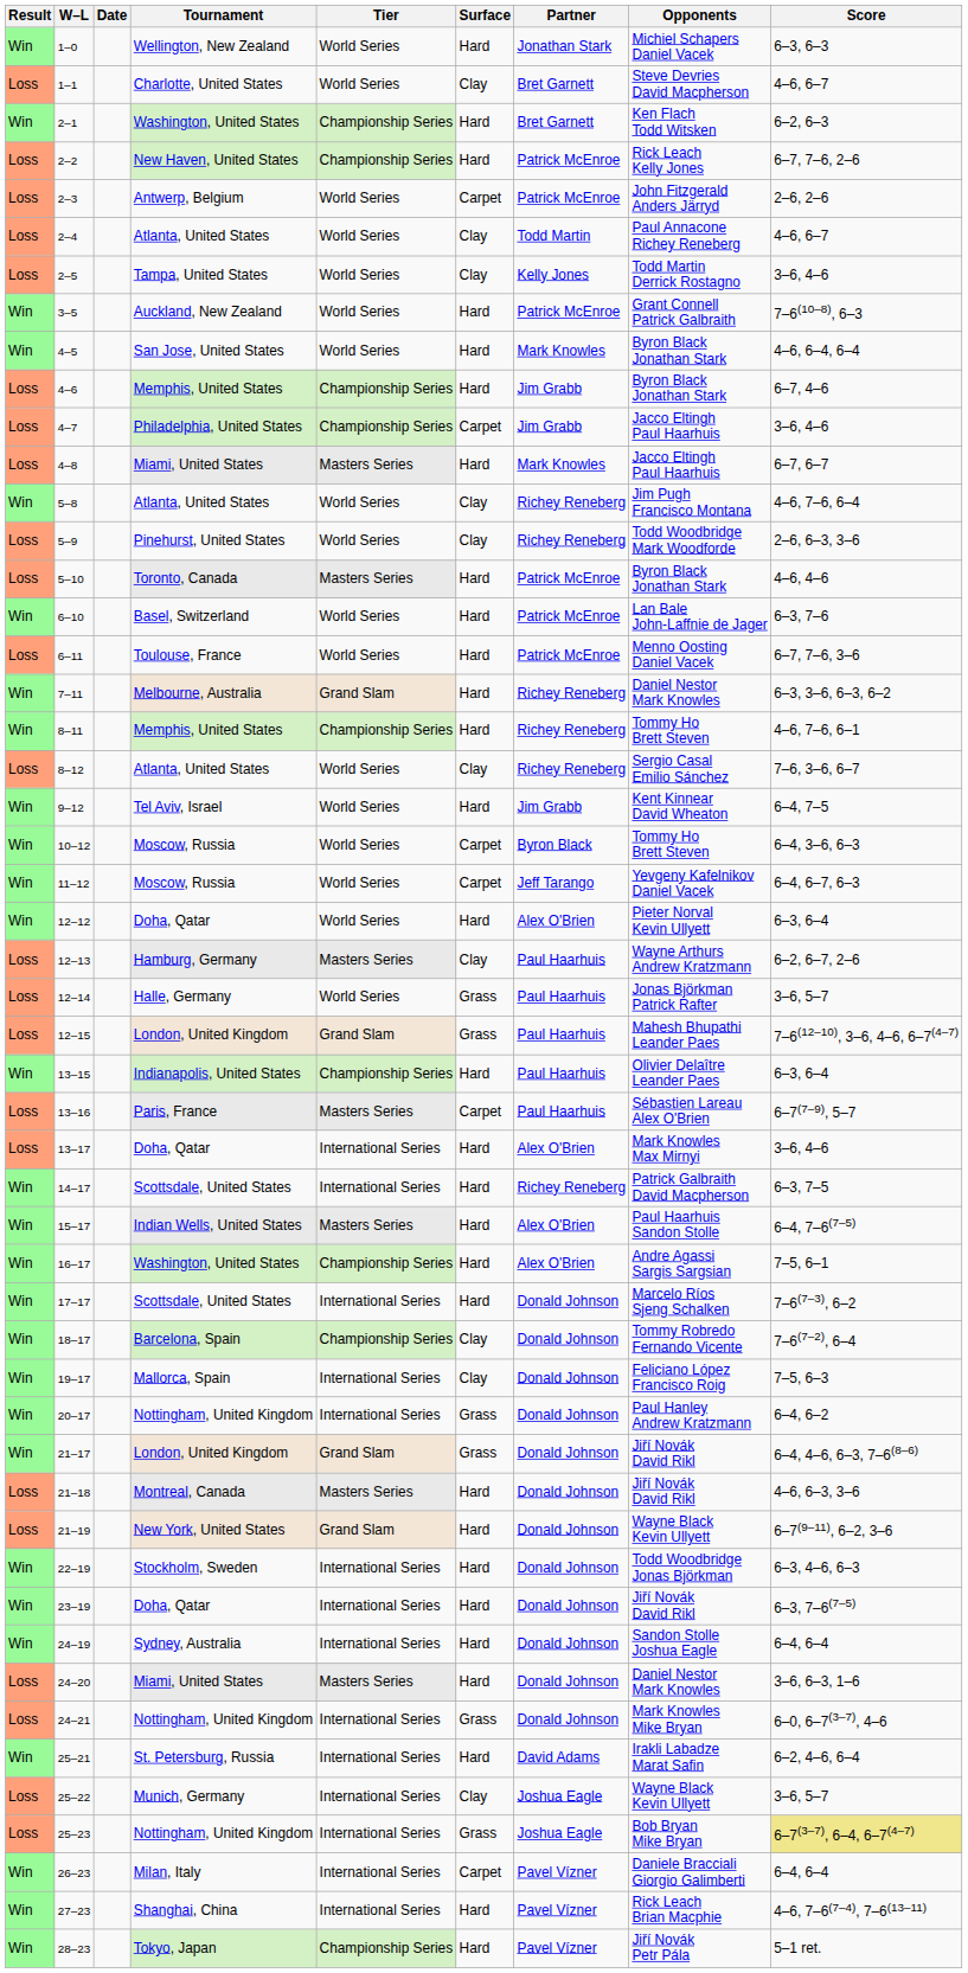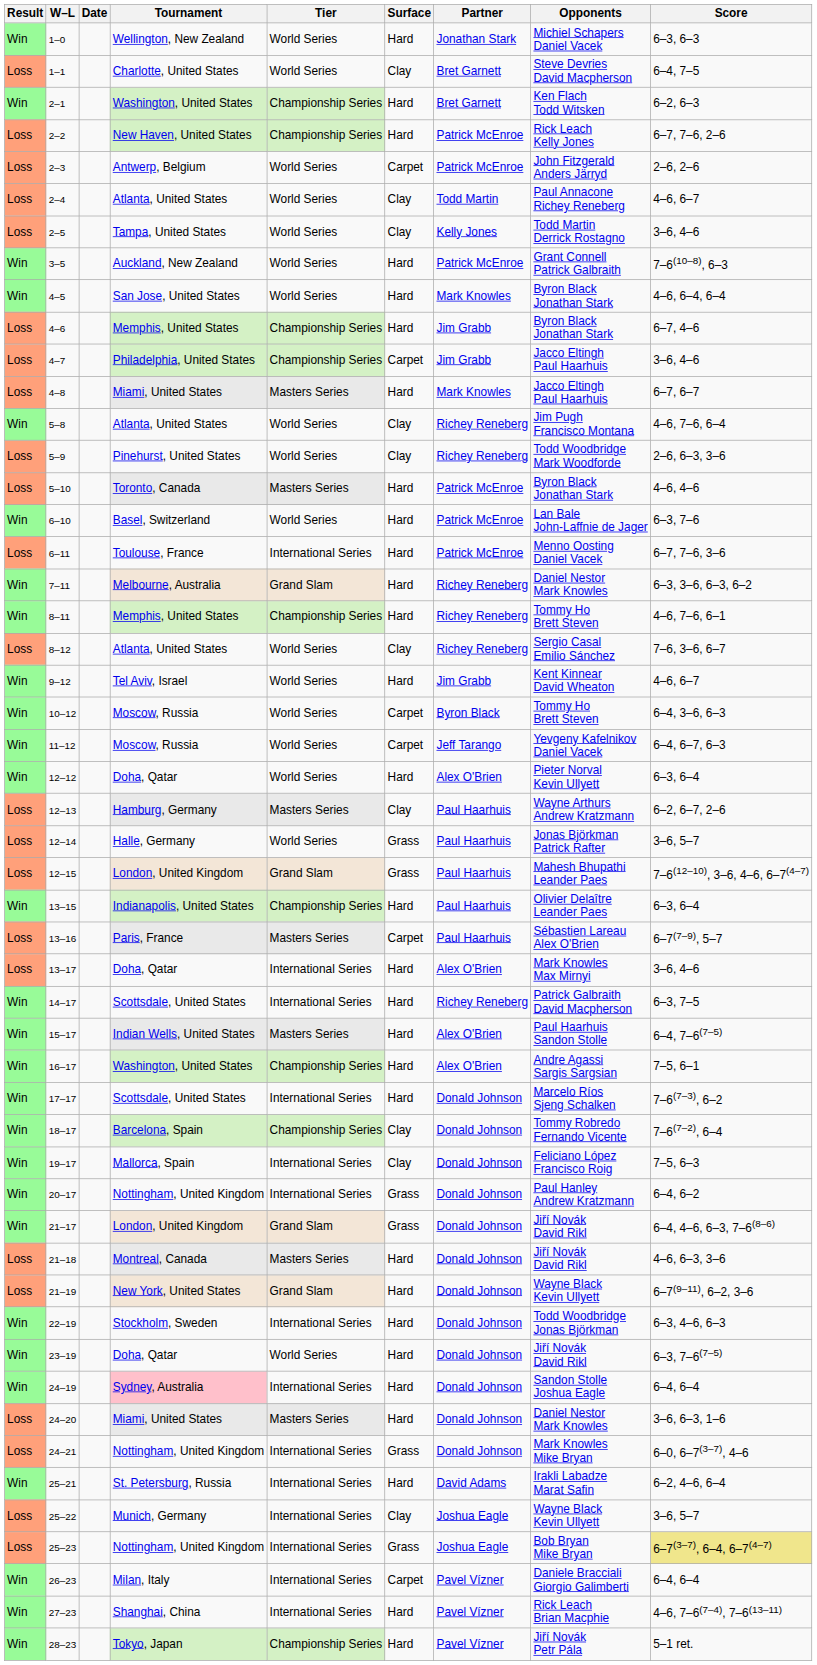 <table class="sortable wikitable">
 <tr>
 <th>Result</th>
 <th class="unsortable">W–L</th>
 <th>Date</th>
 <th>Tournament</th>
 <th>Tier</th>
 <th>Surface</th>
 <th>Partner</th>
 <th>Opponents</th>
 <th class="unsortable">Score</th>
 </tr>
 <tr>
 <td style="background:#98fb98;">Win</td>
 <td><small>1–0</small></td>
 <td><a href='#'></a></td>
 <td><a href='#'>Wellington</a>, New Zealand</td>
 <td>World Series</td>
 <td>Hard</td>
 <td> <a href='#'>Jonathan Stark</a></td>
 <td> <a href='#'>Michiel Schapers</a> <br>  <a href='#'>Daniel Vacek</a></td>
 <td>6–3, 6–3</td>
 </tr>
 <tr>
 <td style="background:#ffa07a;">Loss</td>
 <td><small>1–1</small></td>
 <td><a href='#'></a></td>
 <td><a href='#'>Charlotte</a>, United States</td>
 <td>World Series</td>
 <td>Clay</td>
 <td> <a href='#'>Bret Garnett</a></td>
 <td> <a href='#'>Steve Devries</a> <br>  <a href='#'>David Macpherson</a></td>
-<td>4–6, 6–7</td>
+<td>6–4, 7–5</td>
 </tr>
 <tr>
 <td style="background:#98fb98;">Win</td>
 <td><small>2–1</small></td>
 <td><a href='#'></a></td>
 <td style="background:#d4f1c5;"><a href='#'>Washington</a>, United States</td>
 <td style="background:#d4f1c5;">Championship Series</td>
 <td>Hard</td>
 <td> <a href='#'>Bret Garnett</a></td>
 <td> <a href='#'>Ken Flach</a><br> <a href='#'>Todd Witsken</a></td>
 <td>6–2, 6–3</td>
 </tr>
 <tr>
 <td style="background:#ffa07a;">Loss</td>
 <td><small>2–2</small></td>
 <td><a href='#'></a></td>
 <td style="background:#d4f1c5;"><a href='#'>New Haven</a>, United States</td>
 <td style="background:#d4f1c5;">Championship Series</td>
 <td>Hard</td>
 <td> <a href='#'>Patrick McEnroe</a></td>
 <td> <a href='#'>Rick Leach</a><br> <a href='#'>Kelly Jones</a></td>
 <td>6–7, 7–6, 2–6</td>
 </tr>
 <tr>
 <td style="background:#ffa07a;">Loss</td>
 <td><small>2–3</small></td>
 <td><a href='#'></a></td>
 <td><a href='#'>Antwerp</a>, Belgium</td>
 <td>World Series</td>
 <td>Carpet</td>
 <td> <a href='#'>Patrick McEnroe</a></td>
 <td> <a href='#'>John Fitzgerald</a> <br>  <a href='#'>Anders Järryd</a></td>
 <td>2–6, 2–6</td>
 </tr>
 <tr>
 <td style="background:#ffa07a;">Loss</td>
 <td><small>2–4</small></td>
 <td><a href='#'></a></td>
 <td><a href='#'>Atlanta</a>, United States</td>
 <td>World Series</td>
 <td>Clay</td>
 <td> <a href='#'>Todd Martin</a></td>
 <td> <a href='#'>Paul Annacone</a> <br>  <a href='#'>Richey Reneberg</a></td>
 <td>4–6, 6–7</td>
 </tr>
 <tr>
 <td style="background:#ffa07a;">Loss</td>
 <td><small>2–5</small></td>
 <td><a href='#'></a></td>
 <td><a href='#'>Tampa</a>, United States</td>
 <td>World Series</td>
 <td>Clay</td>
 <td> <a href='#'>Kelly Jones</a></td>
 <td> <a href='#'>Todd Martin</a> <br>  <a href='#'>Derrick Rostagno</a></td>
 <td>3–6, 4–6</td>
 </tr>
 <tr>
 <td style="background:#98fb98;">Win</td>
 <td><small>3–5</small></td>
 <td><a href='#'></a></td>
 <td><a href='#'>Auckland</a>, New Zealand</td>
 <td>World Series</td>
 <td>Hard</td>
 <td> <a href='#'>Patrick McEnroe</a></td>
 <td> <a href='#'>Grant Connell</a> <br>  <a href='#'>Patrick Galbraith</a></td>
 <td>7–6<sup>(10–8)</sup>, 6–3</td>
 </tr>
 <tr>
 <td style="background:#98fb98;">Win</td>
 <td><small>4–5</small></td>
 <td><a href='#'></a></td>
 <td><a href='#'>San Jose</a>, United States</td>
 <td>World Series</td>
 <td>Hard</td>
 <td> <a href='#'>Mark Knowles</a></td>
 <td> <a href='#'>Byron Black</a> <br>  <a href='#'>Jonathan Stark</a></td>
 <td>4–6, 6–4, 6–4</td>
 </tr>
 <tr>
 <td style="background:#ffa07a;">Loss</td>
 <td><small>4–6</small></td>
 <td><a href='#'></a></td>
 <td style="background:#d4f1c5;"><a href='#'>Memphis</a>, United States</td>
 <td style="background:#d4f1c5;">Championship Series</td>
 <td>Hard</td>
 <td> <a href='#'>Jim Grabb</a></td>
 <td> <a href='#'>Byron Black</a> <br>  <a href='#'>Jonathan Stark</a></td>
 <td>6–7, 4–6</td>
 </tr>
 <tr>
 <td style="background:#ffa07a;">Loss</td>
 <td><small>4–7</small></td>
 <td><a href='#'></a></td>
 <td style="background:#d4f1c5;"><a href='#'>Philadelphia</a>, United States</td>
 <td style="background:#d4f1c5;">Championship Series</td>
 <td>Carpet</td>
 <td> <a href='#'>Jim Grabb</a></td>
 <td> <a href='#'>Jacco Eltingh</a> <br>  <a href='#'>Paul Haarhuis</a></td>
 <td>3–6, 4–6</td>
 </tr>
 <tr>
 <td style="background:#ffa07a;">Loss</td>
 <td><small>4–8</small></td>
 <td><a href='#'></a></td>
 <td style="background:#e9e9e9;"><a href='#'>Miami</a>, United States</td>
 <td style="background:#e9e9e9;">Masters Series</td>
 <td>Hard</td>
 <td> <a href='#'>Mark Knowles</a></td>
 <td> <a href='#'>Jacco Eltingh</a> <br>  <a href='#'>Paul Haarhuis</a></td>
 <td>6–7, 6–7</td>
 </tr>
 <tr>
 <td style="background:#98fb98;">Win</td>
 <td><small>5–8</small></td>
 <td><a href='#'></a></td>
 <td><a href='#'>Atlanta</a>, United States</td>
 <td>World Series</td>
 <td>Clay</td>
 <td> <a href='#'>Richey Reneberg</a></td>
 <td> <a href='#'>Jim Pugh</a> <br>  <a href='#'>Francisco Montana</a></td>
 <td>4–6, 7–6, 6–4</td>
 </tr>
 <tr>
 <td style="background:#ffa07a;">Loss</td>
 <td><small>5–9</small></td>
 <td><a href='#'></a></td>
 <td><a href='#'>Pinehurst</a>, United States</td>
 <td>World Series</td>
 <td>Clay</td>
 <td> <a href='#'>Richey Reneberg</a></td>
 <td> <a href='#'>Todd Woodbridge</a> <br>  <a href='#'>Mark Woodforde</a></td>
 <td>2–6, 6–3, 3–6</td>
 </tr>
 <tr>
 <td style="background:#ffa07a;">Loss</td>
 <td><small>5–10</small></td>
 <td><a href='#'></a></td>
 <td style="background:#e9e9e9;"><a href='#'>Toronto</a>, Canada</td>
 <td style="background:#e9e9e9;">Masters Series</td>
 <td>Hard</td>
 <td> <a href='#'>Patrick McEnroe</a></td>
 <td> <a href='#'>Byron Black</a> <br>  <a href='#'>Jonathan Stark</a></td>
 <td>4–6, 4–6</td>
 </tr>
 <tr>
 <td style="background:#98fb98;">Win</td>
 <td><small>6–10</small></td>
 <td><a href='#'></a></td>
 <td><a href='#'>Basel</a>, Switzerland</td>
 <td>World Series</td>
 <td>Hard</td>
 <td> <a href='#'>Patrick McEnroe</a></td>
 <td> <a href='#'>Lan Bale</a> <br>  <a href='#'>John-Laffnie de Jager</a></td>
 <td>6–3, 7–6</td>
 </tr>
 <tr>
 <td style="background:#ffa07a;">Loss</td>
 <td><small>6–11</small></td>
 <td><a href='#'></a></td>
 <td><a href='#'>Toulouse</a>, France</td>
-<td>World Series</td>
+<td>International Series</td>
 <td>Hard</td>
 <td> <a href='#'>Patrick McEnroe</a></td>
 <td> <a href='#'>Menno Oosting</a> <br>  <a href='#'>Daniel Vacek</a></td>
 <td>6–7, 7–6, 3–6</td>
 </tr>
 <tr>
 <td style="background:#98fb98;">Win</td>
 <td><small>7–11</small></td>
 <td><a href='#'></a></td>
 <td style="background:#f3e6d7;"><a href='#'>Melbourne</a>, Australia</td>
 <td style="background:#f3e6d7;">Grand Slam</td>
 <td>Hard</td>
 <td> <a href='#'>Richey Reneberg</a></td>
 <td> <a href='#'>Daniel Nestor</a> <br>  <a href='#'>Mark Knowles</a></td>
 <td>6–3, 3–6, 6–3, 6–2</td>
 </tr>
 <tr>
 <td style="background:#98fb98;">Win</td>
 <td><small>8–11</small></td>
 <td><a href='#'></a></td>
 <td style="background:#d4f1c5;"><a href='#'>Memphis</a>, United States</td>
 <td style="background:#d4f1c5;">Championship Series</td>
 <td>Hard</td>
 <td> <a href='#'>Richey Reneberg</a></td>
 <td> <a href='#'>Tommy Ho</a> <br>  <a href='#'>Brett Steven</a></td>
 <td>4–6, 7–6, 6–1</td>
 </tr>
 <tr>
 <td style="background:#ffa07a;">Loss</td>
 <td><small>8–12</small></td>
 <td><a href='#'></a></td>
 <td><a href='#'>Atlanta</a>, United States</td>
 <td>World Series</td>
 <td>Clay</td>
 <td> <a href='#'>Richey Reneberg</a></td>
 <td> <a href='#'>Sergio Casal</a> <br>  <a href='#'>Emilio Sánchez</a></td>
 <td>7–6, 3–6, 6–7</td>
 </tr>
 <tr>
 <td style="background:#98fb98;">Win</td>
 <td><small>9–12</small></td>
 <td><a href='#'></a></td>
 <td><a href='#'>Tel Aviv</a>, Israel</td>
 <td>World Series</td>
 <td>Hard</td>
 <td> <a href='#'>Jim Grabb</a></td>
 <td> <a href='#'>Kent Kinnear</a> <br>  <a href='#'>David Wheaton</a></td>
-<td>6–4, 7–5</td>
+<td>4–6, 6–7</td>
 </tr>
 <tr>
 <td style="background:#98fb98;">Win</td>
 <td><small>10–12</small></td>
 <td><a href='#'></a></td>
 <td><a href='#'>Moscow</a>, Russia</td>
 <td>World Series</td>
 <td>Carpet</td>
 <td> <a href='#'>Byron Black</a></td>
 <td> <a href='#'>Tommy Ho</a> <br>  <a href='#'>Brett Steven</a></td>
 <td>6–4, 3–6, 6–3</td>
 </tr>
 <tr>
 <td style="background:#98fb98;">Win</td>
 <td><small>11–12</small></td>
 <td><a href='#'></a></td>
 <td><a href='#'>Moscow</a>, Russia</td>
 <td>World Series</td>
 <td>Carpet</td>
 <td> <a href='#'>Jeff Tarango</a></td>
 <td> <a href='#'>Yevgeny Kafelnikov</a> <br>  <a href='#'>Daniel Vacek</a></td>
 <td>6–4, 6–7, 6–3</td>
 </tr>
 <tr>
 <td style="background:#98fb98;">Win</td>
 <td><small>12–12</small></td>
 <td><a href='#'></a></td>
 <td><a href='#'>Doha</a>, Qatar</td>
 <td>World Series</td>
 <td>Hard</td>
 <td> <a href='#'>Alex O'Brien</a></td>
 <td> <a href='#'>Pieter Norval</a> <br>  <a href='#'>Kevin Ullyett</a></td>
 <td>6–3, 6–4</td>
 </tr>
 <tr>
 <td style="background:#ffa07a;">Loss</td>
 <td><small>12–13</small></td>
 <td><a href='#'></a></td>
 <td style="background:#e9e9e9;"><a href='#'>Hamburg</a>, Germany</td>
 <td style="background:#e9e9e9;">Masters Series</td>
 <td>Clay</td>
 <td> <a href='#'>Paul Haarhuis</a></td>
 <td> <a href='#'>Wayne Arthurs</a> <br>  <a href='#'>Andrew Kratzmann</a></td>
 <td>6–2, 6–7, 2–6</td>
 </tr>
 <tr>
 <td style="background:#ffa07a;">Loss</td>
 <td><small>12–14</small></td>
 <td><a href='#'></a></td>
 <td><a href='#'>Halle</a>, Germany</td>
 <td>World Series</td>
 <td>Grass</td>
 <td> <a href='#'>Paul Haarhuis</a></td>
 <td> <a href='#'>Jonas Björkman</a> <br>  <a href='#'>Patrick Rafter</a></td>
 <td>3–6, 5–7</td>
 </tr>
 <tr>
 <td style="background:#ffa07a;">Loss</td>
 <td><small>12–15</small></td>
 <td><a href='#'></a></td>
 <td style="background:#f3e6d7;"><a href='#'>London</a>, United Kingdom</td>
 <td style="background:#f3e6d7;">Grand Slam</td>
 <td>Grass</td>
 <td> <a href='#'>Paul Haarhuis</a></td>
 <td> <a href='#'>Mahesh Bhupathi</a> <br>  <a href='#'>Leander Paes</a></td>
 <td>7–6<sup>(12–10)</sup>, 3–6, 4–6, 6–7<sup>(4–7)</sup></td>
 </tr>
 <tr>
 <td style="background:#98fb98;">Win</td>
 <td><small>13–15</small></td>
 <td><a href='#'></a></td>
 <td style="background:#d4f1c5;"><a href='#'>Indianapolis</a>, United States</td>
 <td style="background:#d4f1c5;">Championship Series</td>
 <td>Hard</td>
 <td> <a href='#'>Paul Haarhuis</a></td>
 <td> <a href='#'>Olivier Delaître</a> <br>  <a href='#'>Leander Paes</a></td>
 <td>6–3, 6–4</td>
 </tr>
 <tr>
 <td style="background:#ffa07a;">Loss</td>
 <td><small>13–16</small></td>
 <td><a href='#'></a></td>
 <td style="background:#e9e9e9;"><a href='#'>Paris</a>, France</td>
 <td style="background:#e9e9e9;">Masters Series</td>
 <td>Carpet</td>
 <td> <a href='#'>Paul Haarhuis</a></td>
 <td> <a href='#'>Sébastien Lareau</a> <br>  <a href='#'>Alex O'Brien</a></td>
 <td>6–7<sup>(7–9)</sup>, 5–7</td>
 </tr>
 <tr>
 <td style="background:#ffa07a;">Loss</td>
 <td><small>13–17</small></td>
 <td><a href='#'></a></td>
 <td><a href='#'>Doha</a>, Qatar</td>
 <td>International Series</td>
 <td>Hard</td>
 <td> <a href='#'>Alex O'Brien</a></td>
 <td> <a href='#'>Mark Knowles</a> <br>  <a href='#'>Max Mirnyi</a></td>
 <td>3–6, 4–6</td>
 </tr>
 <tr>
 <td style="background:#98fb98;">Win</td>
 <td><small>14–17</small></td>
 <td><a href='#'></a></td>
 <td><a href='#'>Scottsdale</a>, United States</td>
 <td>International Series</td>
 <td>Hard</td>
 <td> <a href='#'>Richey Reneberg</a></td>
 <td> <a href='#'>Patrick Galbraith</a> <br>  <a href='#'>David Macpherson</a></td>
 <td>6–3, 7–5</td>
 </tr>
 <tr>
 <td style="background:#98fb98;">Win</td>
 <td><small>15–17</small></td>
 <td><a href='#'></a></td>
 <td style="background:#e9e9e9;"><a href='#'>Indian Wells</a>, United States</td>
 <td style="background:#e9e9e9;">Masters Series</td>
 <td>Hard</td>
 <td> <a href='#'>Alex O'Brien</a></td>
 <td> <a href='#'>Paul Haarhuis</a> <br>  <a href='#'>Sandon Stolle</a></td>
 <td>6–4, 7–6<sup>(7–5)</sup></td>
 </tr>
 <tr>
 <td style="background:#98fb98;">Win</td>
 <td><small>16–17</small></td>
 <td><a href='#'></a></td>
 <td style="background:#d4f1c5;"><a href='#'>Washington</a>, United States</td>
 <td style="background:#d4f1c5;">Championship Series</td>
 <td>Hard</td>
 <td> <a href='#'>Alex O'Brien</a></td>
 <td> <a href='#'>Andre Agassi</a> <br>  <a href='#'>Sargis Sargsian</a></td>
 <td>7–5, 6–1</td>
 </tr>
 <tr>
 <td style="background:#98fb98;">Win</td>
 <td><small>17–17</small></td>
 <td><a href='#'></a></td>
 <td><a href='#'>Scottsdale</a>, United States</td>
 <td>International Series</td>
 <td>Hard</td>
 <td> <a href='#'>Donald Johnson</a></td>
 <td> <a href='#'>Marcelo Ríos</a> <br>  <a href='#'>Sjeng Schalken</a></td>
 <td>7–6<sup>(7–3)</sup>, 6–2</td>
 </tr>
 <tr>
 <td style="background:#98fb98;">Win</td>
 <td><small>18–17</small></td>
 <td><a href='#'></a></td>
 <td style="background:#d4f1c5;"><a href='#'>Barcelona</a>, Spain</td>
 <td style="background:#d4f1c5;">Championship Series</td>
 <td>Clay</td>
 <td> <a href='#'>Donald Johnson</a></td>
 <td> <a href='#'>Tommy Robredo</a> <br>  <a href='#'>Fernando Vicente</a></td>
 <td>7–6<sup>(7–2)</sup>, 6–4</td>
 </tr>
 <tr>
 <td style="background:#98fb98;">Win</td>
 <td><small>19–17</small></td>
 <td><a href='#'></a></td>
 <td><a href='#'>Mallorca</a>, Spain</td>
 <td>International Series</td>
 <td>Clay</td>
 <td> <a href='#'>Donald Johnson</a></td>
 <td> <a href='#'>Feliciano López</a> <br>  <a href='#'>Francisco Roig</a></td>
 <td>7–5, 6–3</td>
 </tr>
 <tr>
 <td style="background:#98fb98;">Win</td>
 <td><small>20–17</small></td>
 <td><a href='#'></a></td>
 <td><a href='#'>Nottingham</a>, United Kingdom</td>
 <td>International Series</td>
 <td>Grass</td>
 <td> <a href='#'>Donald Johnson</a></td>
 <td> <a href='#'>Paul Hanley</a> <br>  <a href='#'>Andrew Kratzmann</a></td>
 <td>6–4, 6–2</td>
 </tr>
 <tr>
 <td style="background:#98fb98;">Win</td>
 <td><small>21–17</small></td>
 <td><a href='#'></a></td>
 <td style="background:#f3e6d7;"><a href='#'>London</a>, United Kingdom</td>
 <td style="background:#f3e6d7;">Grand Slam</td>
 <td>Grass</td>
 <td> <a href='#'>Donald Johnson</a></td>
 <td> <a href='#'>Jiří Novák</a> <br>  <a href='#'>David Rikl</a></td>
 <td>6–4, 4–6, 6–3, 7–6<sup>(8–6)</sup></td>
 </tr>
 <tr>
 <td style="background:#ffa07a;">Loss</td>
 <td><small>21–18</small></td>
 <td><a href='#'></a></td>
 <td style="background:#e9e9e9;"><a href='#'>Montreal</a>, Canada</td>
 <td style="background:#e9e9e9;">Masters Series</td>
 <td>Hard</td>
 <td> <a href='#'>Donald Johnson</a></td>
 <td> <a href='#'>Jiří Novák</a> <br>  <a href='#'>David Rikl</a></td>
 <td>4–6, 6–3, 3–6</td>
 </tr>
 <tr>
 <td style="background:#ffa07a;">Loss</td>
 <td><small>21–19</small></td>
 <td><a href='#'></a></td>
 <td style="background:#f3e6d7;"><a href='#'>New York</a>, United States</td>
 <td style="background:#f3e6d7;">Grand Slam</td>
 <td>Hard</td>
 <td> <a href='#'>Donald Johnson</a></td>
 <td> <a href='#'>Wayne Black</a> <br>  <a href='#'>Kevin Ullyett</a></td>
 <td>6–7<sup>(9–11)</sup>, 6–2, 3–6</td>
 </tr>
 <tr>
 <td style="background:#98fb98;">Win</td>
 <td><small>22–19</small></td>
 <td><a href='#'></a></td>
 <td><a href='#'>Stockholm</a>, Sweden</td>
 <td>International Series</td>
 <td>Hard</td>
 <td> <a href='#'>Donald Johnson</a></td>
 <td> <a href='#'>Todd Woodbridge</a> <br>  <a href='#'>Jonas Björkman</a></td>
 <td>6–3, 4–6, 6–3</td>
 </tr>
 <tr>
 <td style="background:#98fb98;">Win</td>
 <td><small>23–19</small></td>
 <td><a href='#'></a></td>
 <td><a href='#'>Doha</a>, Qatar</td>
-<td>International Series</td>
+<td>World Series</td>
 <td>Hard</td>
 <td> <a href='#'>Donald Johnson</a></td>
 <td> <a href='#'>Jiří Novák</a> <br>  <a href='#'>David Rikl</a></td>
 <td>6–3, 7–6<sup>(7–5)</sup></td>
 </tr>
 <tr>
 <td style="background:#98fb98;">Win</td>
 <td><small>24–19</small></td>
 <td><a href='#'></a></td>
-<td><a href='#'>Sydney</a>, Australia</td>
+<td style="background: pink;"><a href='#'>Sydney</a>, Australia</td>
 <td>International Series</td>
 <td>Hard</td>
 <td> <a href='#'>Donald Johnson</a></td>
 <td> <a href='#'>Sandon Stolle</a> <br>  <a href='#'>Joshua Eagle</a></td>
 <td>6–4, 6–4</td>
 </tr>
 <tr>
 <td style="background:#ffa07a;">Loss</td>
 <td><small>24–20</small></td>
 <td><a href='#'></a></td>
 <td style="background:#e9e9e9;"><a href='#'>Miami</a>, United States</td>
 <td style="background:#e9e9e9;">Masters Series</td>
 <td>Hard</td>
 <td> <a href='#'>Donald Johnson</a></td>
 <td> <a href='#'>Daniel Nestor</a> <br>  <a href='#'>Mark Knowles</a></td>
 <td>3–6, 6–3, 1–6</td>
 </tr>
 <tr>
 <td style="background:#ffa07a;">Loss</td>
 <td><small>24–21</small></td>
 <td><a href='#'></a></td>
 <td><a href='#'>Nottingham</a>, United Kingdom</td>
 <td>International Series</td>
 <td>Grass</td>
 <td> <a href='#'>Donald Johnson</a></td>
 <td> <a href='#'>Mark Knowles</a> <br>  <a href='#'>Mike Bryan</a></td>
 <td>6–0, 6–7<sup>(3–7)</sup>, 4–6</td>
 </tr>
 <tr>
 <td style="background:#98fb98;">Win</td>
 <td><small>25–21</small></td>
 <td><a href='#'></a></td>
 <td><a href='#'>St. Petersburg</a>, Russia</td>
 <td>International Series</td>
 <td>Hard</td>
 <td> <a href='#'>David Adams</a></td>
 <td> <a href='#'>Irakli Labadze</a> <br>  <a href='#'>Marat Safin</a></td>
 <td>6–2, 4–6, 6–4</td>
 </tr>
 <tr>
 <td style="background:#ffa07a;">Loss</td>
 <td><small>25–22</small></td>
 <td><a href='#'></a></td>
 <td><a href='#'>Munich</a>, Germany</td>
 <td>International Series</td>
 <td>Clay</td>
 <td> <a href='#'>Joshua Eagle</a></td>
 <td> <a href='#'>Wayne Black</a> <br>  <a href='#'>Kevin Ullyett</a></td>
 <td>3–6, 5–7</td>
 </tr>
 <tr>
 <td style="background:#ffa07a;">Loss</td>
 <td><small>25–23</small></td>
 <td><a href='#'></a></td>
 <td><a href='#'>Nottingham</a>, United Kingdom</td>
 <td>International Series</td>
 <td>Grass</td>
 <td> <a href='#'>Joshua Eagle</a></td>
 <td> <a href='#'>Bob Bryan</a> <br>  <a href='#'>Mike Bryan</a></td>
 <td style="background: khaki;">6–7<sup>(3–7)</sup>, 6–4, 6–7<sup>(4–7)</sup></td>
 </tr>
 <tr>
 <td style="background:#98fb98;">Win</td>
 <td><small>26–23</small></td>
 <td><a href='#'></a></td>
 <td><a href='#'>Milan</a>, Italy</td>
 <td>International Series</td>
 <td>Carpet</td>
 <td> <a href='#'>Pavel Vízner</a></td>
 <td> <a href='#'>Daniele Bracciali</a> <br>  <a href='#'>Giorgio Galimberti</a></td>
 <td>6–4, 6–4</td>
 </tr>
 <tr>
 <td style="background:#98fb98;">Win</td>
 <td><small>27–23</small></td>
 <td><a href='#'></a></td>
 <td><a href='#'>Shanghai</a>, China</td>
 <td>International Series</td>
 <td>Hard</td>
 <td> <a href='#'>Pavel Vízner</a></td>
 <td> <a href='#'>Rick Leach</a> <br>  <a href='#'>Brian Macphie</a></td>
 <td>4–6, 7–6<sup>(7–4)</sup>, 7–6<sup>(13–11)</sup></td>
 </tr>
 <tr>
 <td style="background:#98fb98;">Win</td>
 <td><small>28–23</small></td>
 <td><a href='#'></a></td>
 <td style="background:#d4f1c5;"><a href='#'>Tokyo</a>, Japan</td>
 <td style="background:#d4f1c5;">Championship Series</td>
 <td>Hard</td>
 <td> <a href='#'>Pavel Vízner</a></td>
 <td> <a href='#'>Jiří Novák</a> <br>  <a href='#'>Petr Pála</a></td>
 <td>5–1 ret.</td>
 </tr>
 </table>
